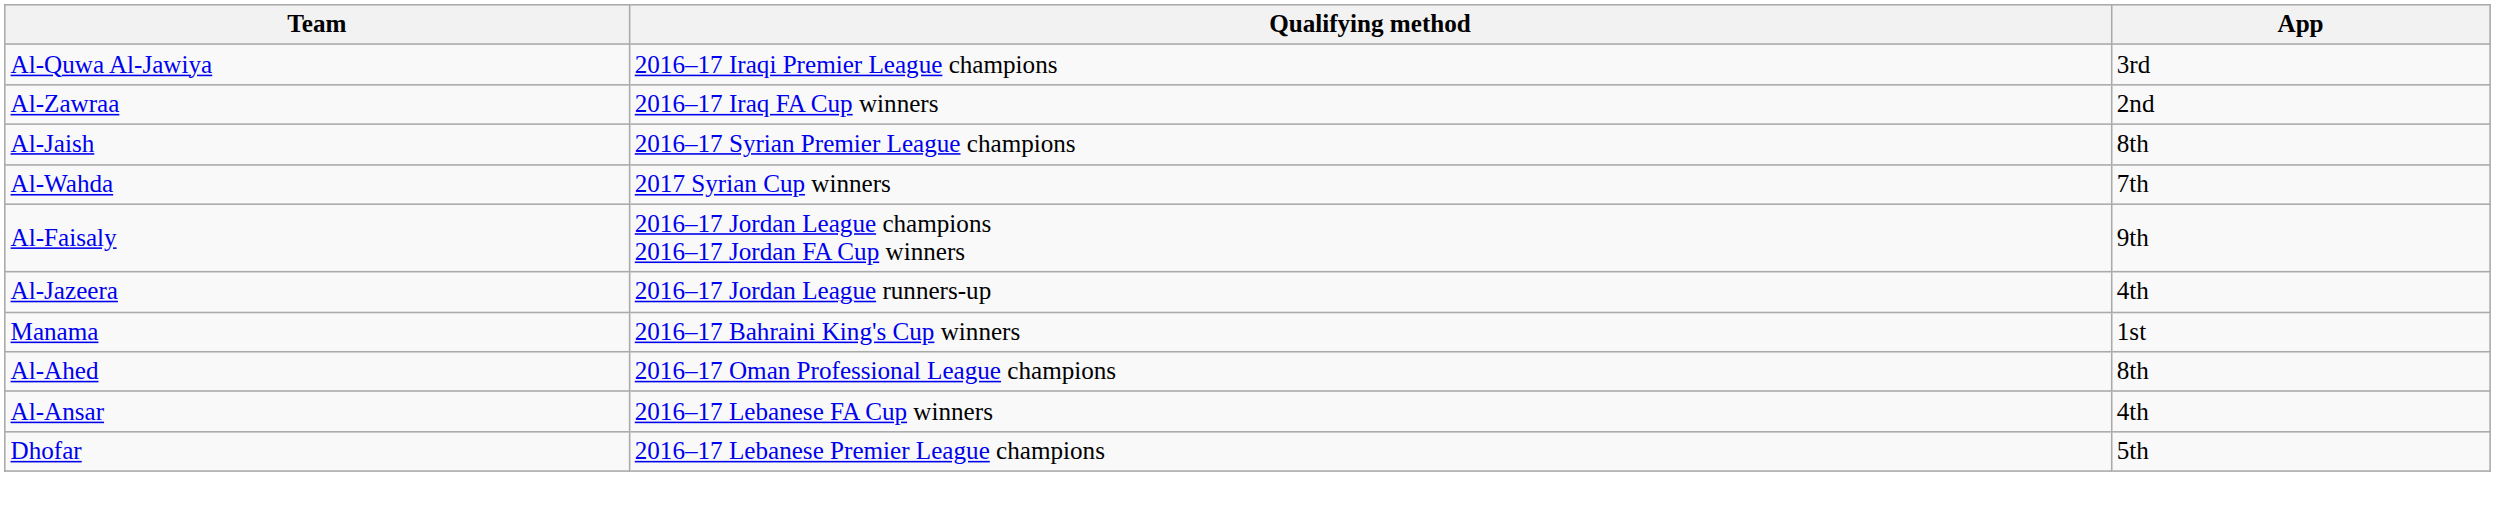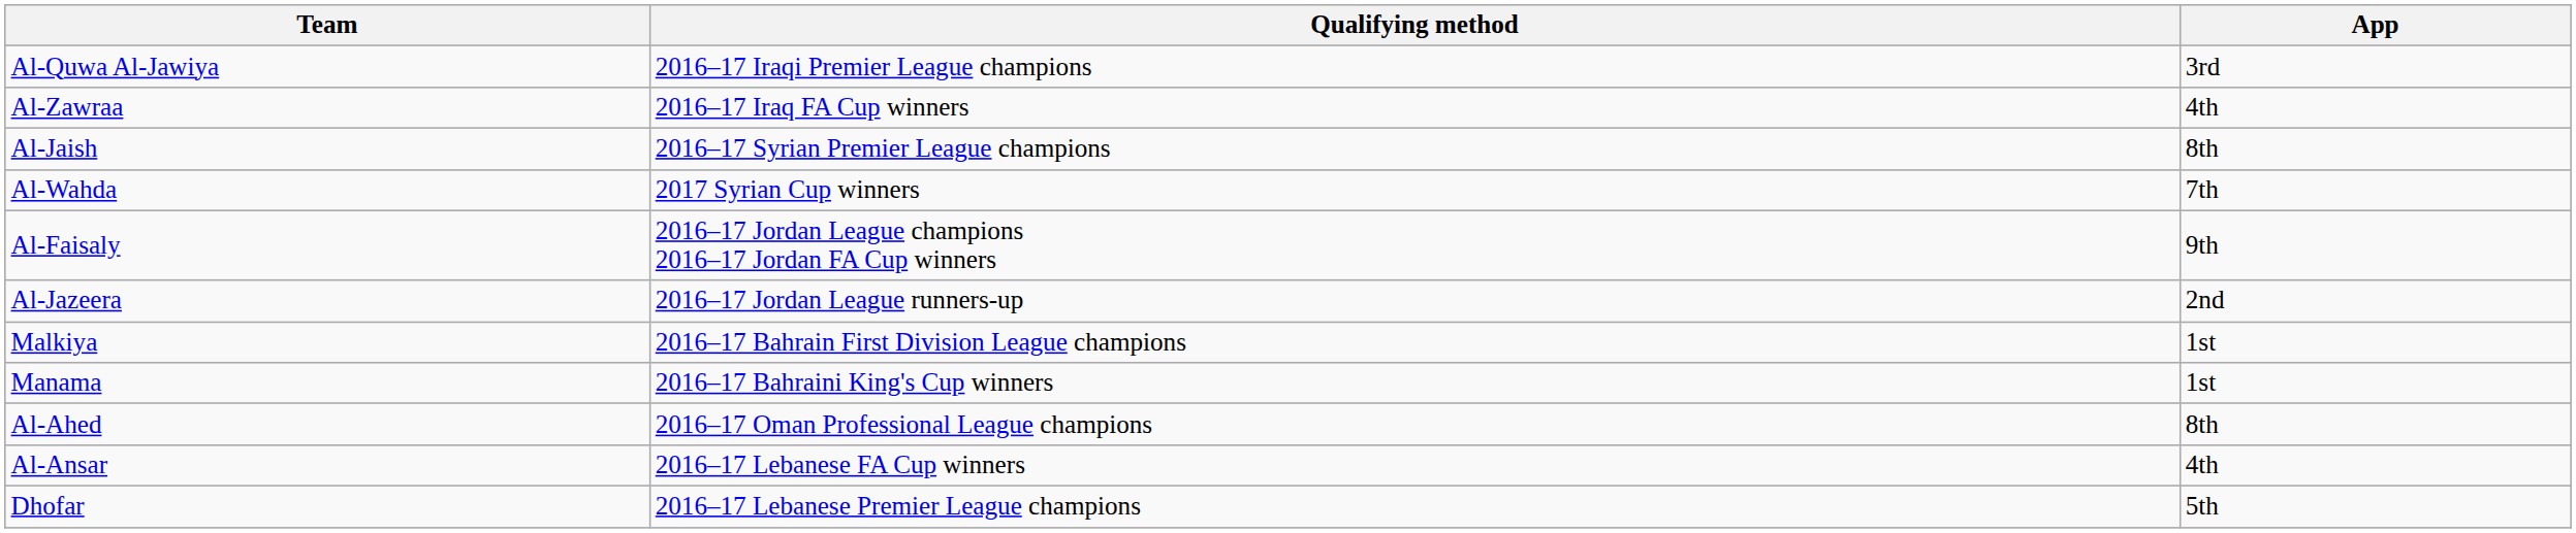 <table class="wikitable" style="table-layout:fixed;width:100%;">
 <tr>
 <th width=25%>Team</th>
 <th width=60%>Qualifying method</th>
 <th width=15%>App </th>
 </tr>
 <tr>
 <td> <a href='#'>Al-Quwa Al-Jawiya</a></td>
 <td><a href='#'>2016–17 Iraqi Premier League</a> champions</td>
 <td>3rd </td>
 </tr>
 <tr>
 <td> <a href='#'>Al-Zawraa</a></td>
 <td><a href='#'>2016–17 Iraq FA Cup</a> winners</td>
-<td>2nd </td>
+<td>4th </td>
 </tr>
 <tr>
 <td> <a href='#'>Al-Jaish</a></td>
 <td><a href='#'>2016–17 Syrian Premier League</a> champions</td>
 <td>8th </td>
 </tr>
 <tr>
 <td> <a href='#'>Al-Wahda</a></td>
 <td><a href='#'>2017 Syrian Cup</a> winners</td>
 <td>7th </td>
 </tr>
 <tr>
 <td> <a href='#'>Al-Faisaly</a></td>
 <td><a href='#'>2016–17 Jordan League</a> champions<br><a href='#'>2016–17 Jordan FA Cup</a> winners</td>
 <td>9th </td>
 </tr>
 <tr>
 <td> <a href='#'>Al-Jazeera</a></td>
 <td><a href='#'>2016–17 Jordan League</a> runners-up</td>
-<td>4th </td>
+<td>2nd </td>
+</tr>
+<tr>
+<td> <a href='#'>Malkiya</a></td>
+<td><a href='#'>2016–17 Bahrain First Division League</a> champions</td>
+<td>1st</td>
 </tr>
 <tr>
 <td> <a href='#'>Manama</a></td>
 <td><a href='#'>2016–17 Bahraini King's Cup</a> winners</td>
 <td>1st</td>
 </tr>
 <tr>
 <td> <a href='#'>Al-Ahed</a></td>
 <td><a href='#'>2016–17 Oman Professional League</a> champions</td>
 <td>8th </td>
 </tr>
 <tr>
 <td> <a href='#'>Al-Ansar</a></td>
 <td><a href='#'>2016–17 Lebanese FA Cup</a> winners</td>
 <td>4th </td>
 </tr>
 <tr>
 <td> <a href='#'>Dhofar</a></td>
 <td><a href='#'>2016–17 Lebanese Premier League</a> champions</td>
 <td>5th </td>
 </tr>
 </table>
